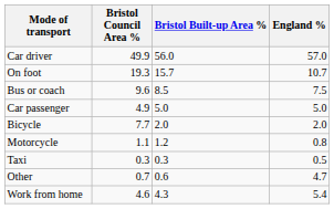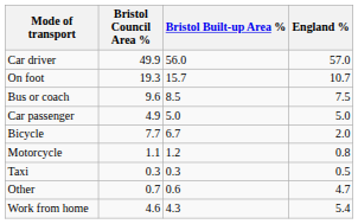 <table class="wikitable">
 <tr>
 <th width=120>Mode of transport</th>
 <th width=80 align=right>Bristol Council Area %</th>
 <th><a href='#'>Bristol Built-up Area</a> %</th>
 <th width="80" align="right">England %</th>
 </tr>
 <tr>
 <td>Car driver</td>
 <td align=right>49.9</td>
 <td>56.0</td>
 <td align="right">57.0</td>
 </tr>
 <tr>
 <td>On foot</td>
 <td align=right>19.3</td>
 <td>15.7</td>
 <td align="right">10.7</td>
 </tr>
 <tr>
 <td>Bus or coach</td>
 <td align=right>9.6</td>
 <td>8.5</td>
 <td align="right">7.5</td>
 </tr>
 <tr>
 <td>Car passenger</td>
 <td align=right>4.9</td>
 <td>5.0</td>
 <td align="right">5.0</td>
 </tr>
 <tr>
 <td>Bicycle</td>
 <td align=right>7.7</td>
-<td>2.0</td>
+<td>6.7</td>
 <td align="right">2.0</td>
 </tr>
 <tr>
 <td>Motorcycle</td>
 <td align=right>1.1</td>
 <td>1.2</td>
 <td align="right">0.8</td>
 </tr>
 <tr>
 <td>Taxi</td>
 <td align=right>0.3</td>
 <td>0.3</td>
 <td align="right">0.5</td>
 </tr>
 <tr>
 <td>Other</td>
 <td align=right>0.7</td>
 <td>0.6</td>
 <td align="right">4.7</td>
 </tr>
 <tr>
 <td>Work from home</td>
 <td align=right>4.6</td>
 <td>4.3</td>
 <td align="right">5.4</td>
 </tr>
 </table>
